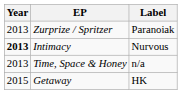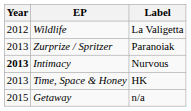 <table class="wikitable plainrowheaders">
 <tr>
 <th>Year</th>
 <th>EP</th>
 <th>Label</th>
+</tr>
+<tr>
+<td>2012</td>
+<td><em>Wildlife</em></td>
+<td>La Valigetta</td>
 </tr>
 <tr>
 <td>2013</td>
 <td><em>Zurprize / Spritzer</em></td>
 <td>Paranoiak</td>
 </tr>
 <tr>
 <td><strong>2013</strong></td>
 <td><em>Intimacy</em></td>
 <td>Nurvous</td>
 </tr>
 <tr>
 <td>2013</td>
 <td><em>Time, Space & Honey</em></td>
-<td>n/a</td>
+<td>HK</td>
 </tr>
 <tr>
 <td>2015</td>
 <td><em>Getaway</em></td>
-<td>HK</td>
+<td>n/a</td>
 </tr>
 </table>
